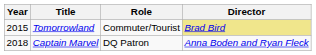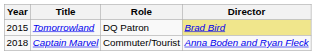 <table class="wikitable">
 <tr>
 <th>Year</th>
 <th>Title</th>
 <th>Role</th>
 <th>Director</th>
 </tr>
 <tr>
 <td>2015</td>
 <td><em><a href='#'>Tomorrowland</a></em></td>
-<td>Commuter/Tourist</td>
+<td>DQ Patron</td>
 <td style="background: khaki;"><em><a href='#'>Brad Bird</a></em></td>
 </tr>
 <tr>
 <td>2018</td>
 <td><em><a href='#'>Captain Marvel</a></em></td>
-<td>DQ Patron</td>
+<td>Commuter/Tourist</td>
 <td><em><a href='#'>Anna Boden and Ryan Fleck</a></em></td>
 </tr>
 </table>
